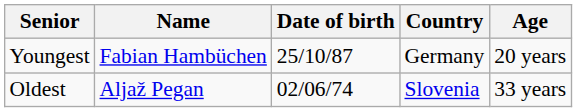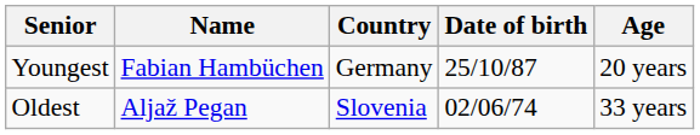 <table class="wikitable">
 <tr>
 <th>Senior</th>
 <th>Name</th>
+<th>Country</th>
 <th>Date of birth</th>
-<th>Country</th>
 <th>Age</th>
 </tr>
 <tr>
 <td>Youngest</td>
 <td><a href='#'>Fabian Hambüchen</a></td>
+<td>Germany </td>
 <td>25/10/87</td>
-<td>Germany </td>
 <td>20 years</td>
 </tr>
 <tr>
 <td>Oldest</td>
 <td><a href='#'>Aljaž Pegan</a></td>
+<td><a href='#'>Slovenia</a> </td>
 <td>02/06/74</td>
-<td><a href='#'>Slovenia</a> </td>
 <td>33 years</td>
 </tr>
 </table>
